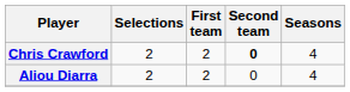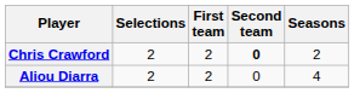 <table class="wikitable plainrowheaders sortable">
 <tr>
 <th scope="col">Player</th>
 <th scope="col">Selections</th>
 <th>First<br>team</th>
 <th>Second<br> team</th>
 <th scope="col">Seasons</th>
 </tr>
 <tr>
 <th scope="row"><a href='#'>Chris Crawford</a></th>
 <td align="center">2</td>
 <td align="center">2</td>
 <td align="center"><strong>0</strong></td>
-<td align="center">4</td>
+<td align="center">2</td>
 </tr>
 <tr>
 <th scope="row"><a href='#'>Aliou Diarra</a></th>
 <td align="center">2</td>
 <td align="center">2</td>
 <td align="center">0</td>
 <td align="center">4</td>
 </tr>
 <tr>
 </tr>
 </table>
